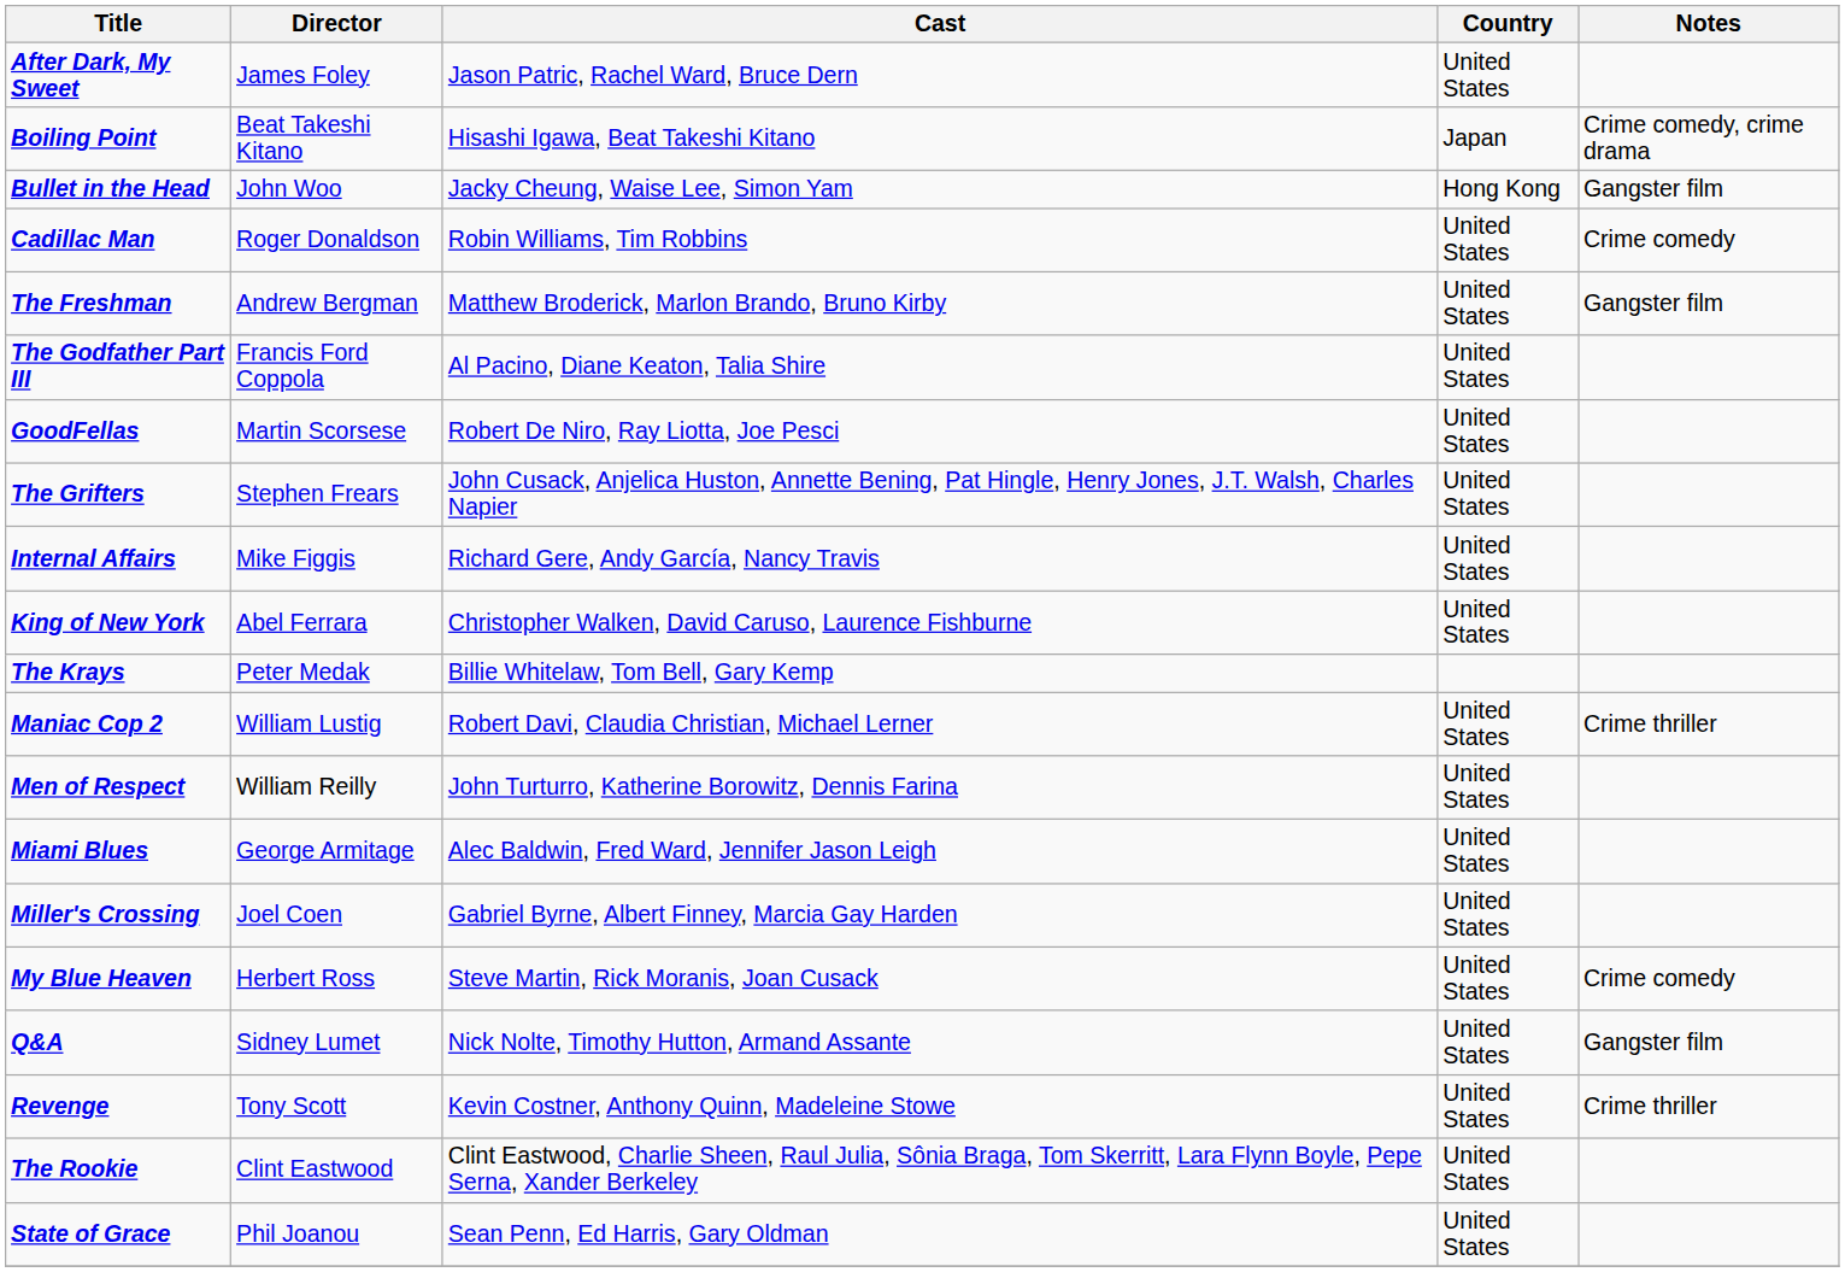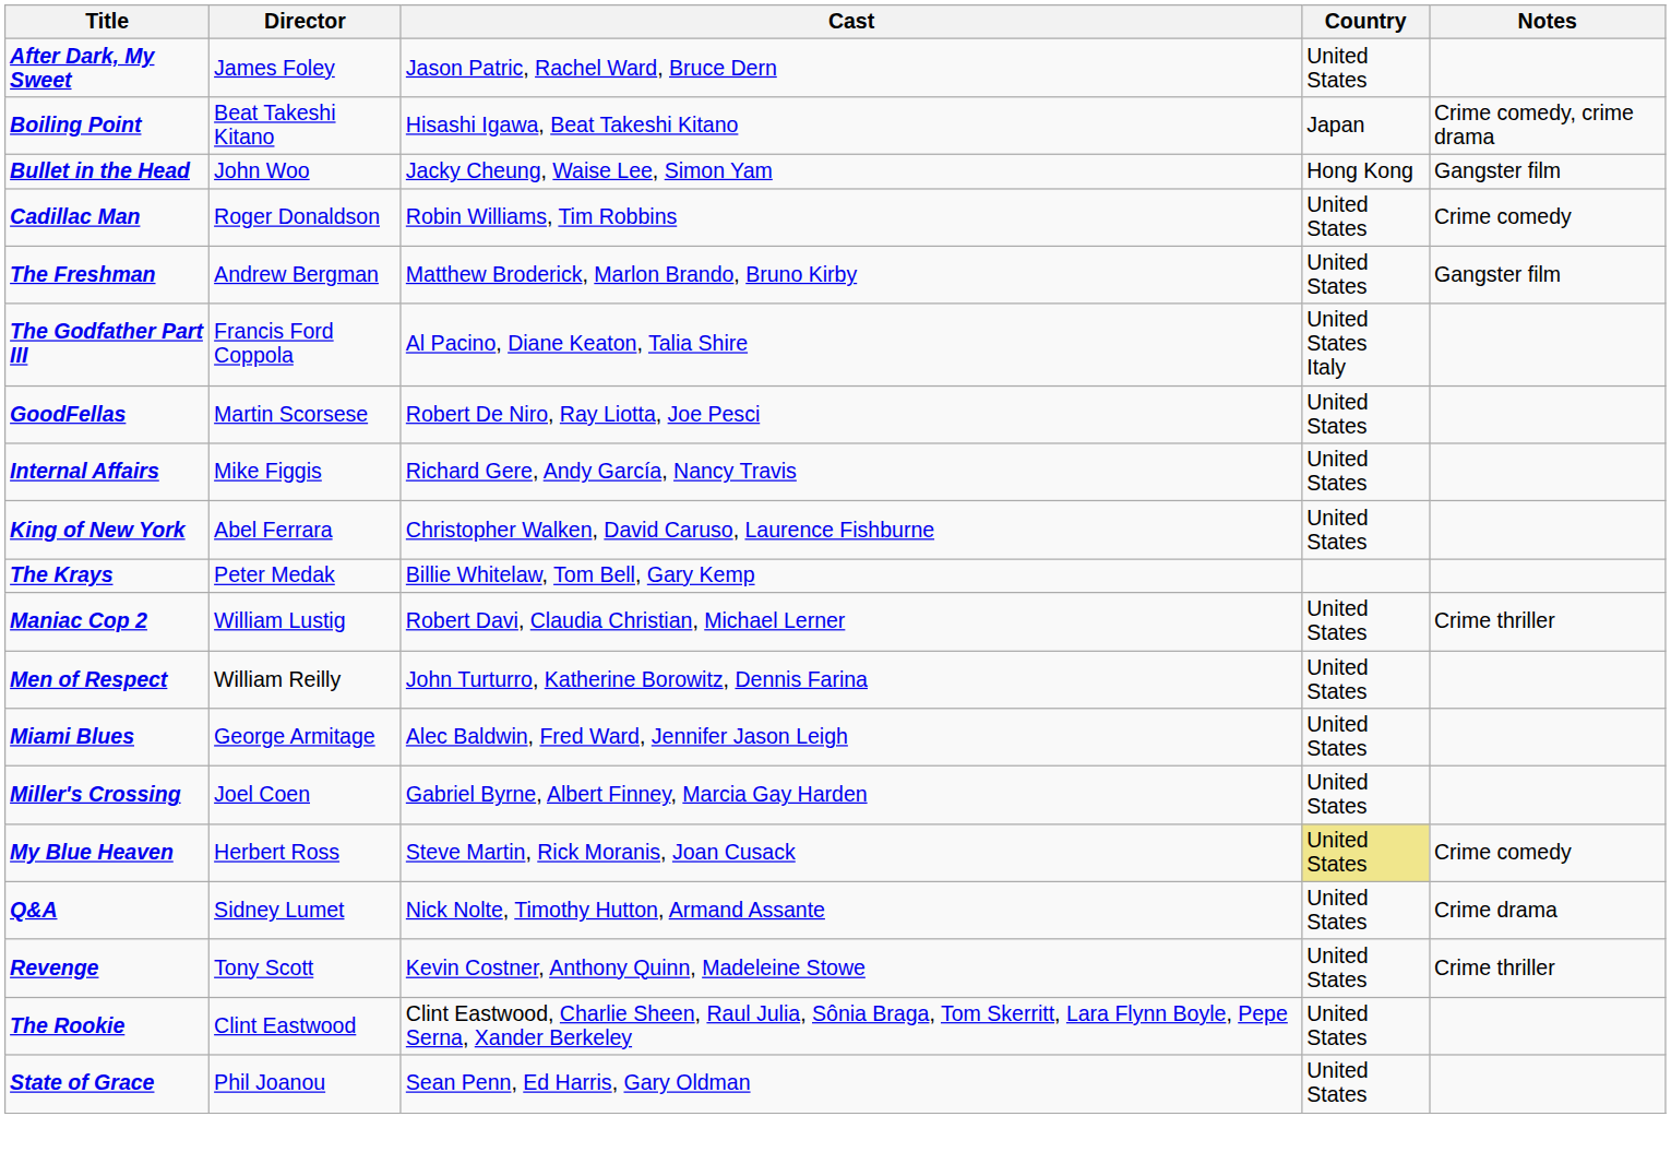 <table class="wikitable">
 <tr>
 <th>Title</th>
 <th>Director</th>
 <th>Cast</th>
 <th>Country</th>
 <th>Notes</th>
 </tr>
 <tr>
 <td><strong><em><a href='#'>After Dark, My Sweet</a></em></strong></td>
 <td><a href='#'>James Foley</a></td>
 <td><a href='#'>Jason Patric</a>, <a href='#'>Rachel Ward</a>, <a href='#'>Bruce Dern</a></td>
 <td>United States</td>
 <td></td>
 </tr>
 <tr>
 <td><strong><em><a href='#'>Boiling Point</a></em></strong></td>
 <td><a href='#'>Beat Takeshi Kitano</a></td>
 <td><a href='#'>Hisashi Igawa</a>, <a href='#'>Beat Takeshi Kitano</a></td>
 <td>Japan</td>
 <td>Crime comedy, crime drama</td>
 </tr>
 <tr>
 <td><strong><em><a href='#'>Bullet in the Head</a></em></strong></td>
 <td><a href='#'>John Woo</a></td>
 <td><a href='#'>Jacky Cheung</a>, <a href='#'>Waise Lee</a>, <a href='#'>Simon Yam</a></td>
 <td>Hong Kong</td>
 <td>Gangster film</td>
 </tr>
 <tr>
 <td><strong><em><a href='#'>Cadillac Man</a></em></strong></td>
 <td><a href='#'>Roger Donaldson</a></td>
 <td><a href='#'>Robin Williams</a>, <a href='#'>Tim Robbins</a></td>
 <td>United States</td>
 <td>Crime comedy</td>
 </tr>
 <tr>
 <td><strong><em><a href='#'>The Freshman</a></em></strong></td>
 <td><a href='#'>Andrew Bergman</a></td>
 <td><a href='#'>Matthew Broderick</a>, <a href='#'>Marlon Brando</a>, <a href='#'>Bruno Kirby</a></td>
 <td>United States</td>
 <td>Gangster film</td>
 </tr>
 <tr>
 <td><strong><em><a href='#'>The Godfather Part III</a></em></strong></td>
 <td><a href='#'>Francis Ford Coppola</a></td>
 <td><a href='#'>Al Pacino</a>, <a href='#'>Diane Keaton</a>, <a href='#'>Talia Shire</a></td>
-<td>United States</td>
+<td>United States<br>Italy</td>
 <td></td>
 </tr>
 <tr>
 <td><strong><em><a href='#'>GoodFellas</a></em></strong></td>
 <td><a href='#'>Martin Scorsese</a></td>
 <td><a href='#'>Robert De Niro</a>, <a href='#'>Ray Liotta</a>, <a href='#'>Joe Pesci</a></td>
-<td>United States</td>
-<td></td>
-</tr>
-<tr>
-<td><strong><em><a href='#'>The Grifters</a></em></strong></td>
-<td><a href='#'>Stephen Frears</a></td>
-<td><a href='#'>John Cusack</a>, <a href='#'>Anjelica Huston</a>, <a href='#'>Annette Bening</a>, <a href='#'>Pat Hingle</a>, <a href='#'>Henry Jones</a>, <a href='#'>J.T. Walsh</a>, <a href='#'>Charles Napier</a></td>
 <td>United States</td>
 <td></td>
 </tr>
 <tr>
 <td><strong><em><a href='#'>Internal Affairs</a></em></strong></td>
 <td><a href='#'>Mike Figgis</a></td>
 <td><a href='#'>Richard Gere</a>, <a href='#'>Andy García</a>, <a href='#'>Nancy Travis</a></td>
 <td>United States</td>
 <td></td>
 </tr>
 <tr>
 <td><strong><em><a href='#'>King of New York</a></em></strong></td>
 <td><a href='#'>Abel Ferrara</a></td>
 <td><a href='#'>Christopher Walken</a>, <a href='#'>David Caruso</a>, <a href='#'>Laurence Fishburne</a></td>
 <td>United States</td>
 <td></td>
 </tr>
 <tr>
 <td><strong><em><a href='#'>The Krays</a></em></strong></td>
 <td><a href='#'>Peter Medak</a></td>
 <td><a href='#'>Billie Whitelaw</a>, <a href='#'>Tom Bell</a>, <a href='#'>Gary Kemp</a></td>
 <td></td>
 <td></td>
 </tr>
 <tr>
 <td><strong><em><a href='#'>Maniac Cop 2</a></em></strong></td>
 <td><a href='#'>William Lustig</a></td>
 <td><a href='#'>Robert Davi</a>, <a href='#'>Claudia Christian</a>, <a href='#'>Michael Lerner</a></td>
 <td>United States</td>
 <td>Crime thriller</td>
 </tr>
 <tr>
 <td><strong><em><a href='#'>Men of Respect</a></em></strong></td>
 <td>William Reilly</td>
 <td><a href='#'>John Turturro</a>, <a href='#'>Katherine Borowitz</a>, <a href='#'>Dennis Farina</a></td>
 <td>United States</td>
 <td></td>
 </tr>
 <tr>
 <td><strong><em><a href='#'>Miami Blues</a></em></strong></td>
 <td><a href='#'>George Armitage</a></td>
 <td><a href='#'>Alec Baldwin</a>, <a href='#'>Fred Ward</a>, <a href='#'>Jennifer Jason Leigh</a></td>
 <td>United States</td>
 <td></td>
 </tr>
 <tr>
 <td><strong><em><a href='#'>Miller's Crossing</a></em></strong></td>
 <td><a href='#'>Joel Coen</a></td>
 <td><a href='#'>Gabriel Byrne</a>, <a href='#'>Albert Finney</a>, <a href='#'>Marcia Gay Harden</a></td>
 <td>United States</td>
 <td></td>
 </tr>
 <tr>
 <td><strong><em><a href='#'>My Blue Heaven</a></em></strong></td>
 <td><a href='#'>Herbert Ross</a></td>
 <td><a href='#'>Steve Martin</a>, <a href='#'>Rick Moranis</a>, <a href='#'>Joan Cusack</a></td>
-<td>United States</td>
+<td style="background: khaki;">United States</td>
 <td>Crime comedy</td>
 </tr>
 <tr>
 <td><strong><em><a href='#'>Q&A</a></em></strong></td>
 <td><a href='#'>Sidney Lumet</a></td>
 <td><a href='#'>Nick Nolte</a>, <a href='#'>Timothy Hutton</a>, <a href='#'>Armand Assante</a></td>
 <td>United States</td>
-<td>Gangster film</td>
+<td>Crime drama</td>
 </tr>
 <tr>
 <td><strong><em><a href='#'>Revenge</a></em></strong></td>
 <td><a href='#'>Tony Scott</a></td>
 <td><a href='#'>Kevin Costner</a>, <a href='#'>Anthony Quinn</a>, <a href='#'>Madeleine Stowe</a></td>
 <td>United States</td>
 <td>Crime thriller</td>
 </tr>
 <tr>
 <td><strong><em><a href='#'>The Rookie</a></em></strong></td>
 <td><a href='#'>Clint Eastwood</a></td>
 <td>Clint Eastwood, <a href='#'>Charlie Sheen</a>, <a href='#'>Raul Julia</a>, <a href='#'>Sônia Braga</a>, <a href='#'>Tom Skerritt</a>, <a href='#'>Lara Flynn Boyle</a>, <a href='#'>Pepe Serna</a>, <a href='#'>Xander Berkeley</a></td>
 <td>United States</td>
 <td></td>
 </tr>
 <tr>
 <td><strong><em><a href='#'>State of Grace</a></em></strong></td>
 <td><a href='#'>Phil Joanou</a></td>
 <td><a href='#'>Sean Penn</a>, <a href='#'>Ed Harris</a>, <a href='#'>Gary Oldman</a></td>
 <td>United States</td>
 <td></td>
 </tr>
 <tr>
 </tr>
 </table>
